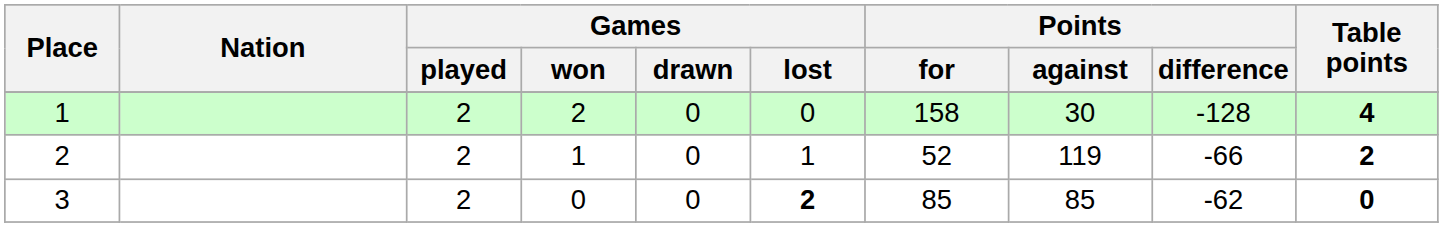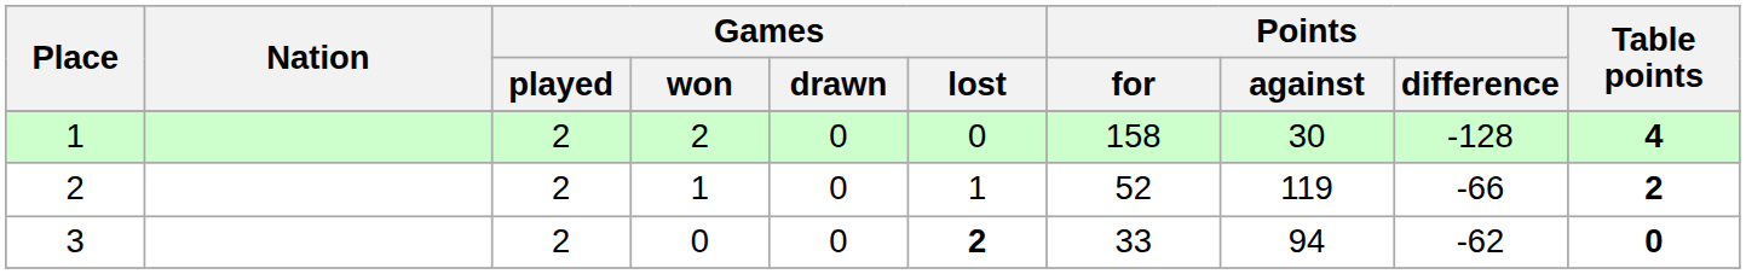 <table class="wikitable">
 <tr>
 <th rowspan=2 width="8%">Place</th>
 <th rowspan=2 width="20%">Nation</th>
 <th colspan=4 width="32%">Games</th>
 <th colspan=3 width="30%">Points</th>
 <th rowspan=2 width="10%">Table<br>points</th>
 </tr>
 <tr>
 <th width="8%">played</th>
 <th width="8%">won</th>
 <th width="8%">drawn</th>
 <th width="8%">lost</th>
 <th width="10%">for</th>
 <th width="10%">against</th>
 <th width="10%">difference</th>
 </tr>
 <tr>
 </tr>
 <tr bgcolor=#ccffcc align=center>
 <td>1</td>
 <td align=left></td>
 <td>2</td>
 <td>2</td>
 <td>0</td>
 <td>0</td>
 <td>158</td>
 <td>30</td>
 <td>-128</td>
 <td><strong>4</strong></td>
 </tr>
 <tr bgcolor=#ffffff align=center>
 <td>2</td>
 <td align=left></td>
 <td>2</td>
 <td>1</td>
 <td>0</td>
 <td>1</td>
 <td>52</td>
 <td>119</td>
 <td>-66</td>
 <td><strong>2</strong></td>
 </tr>
 <tr bgcolor=#ffffff align=center>
 <td>3</td>
 <td align=left></td>
 <td>2</td>
 <td>0</td>
 <td>0</td>
 <td><strong>2</strong></td>
-<td>85</td>
-<td>85</td>
+<td>33</td>
+<td>94</td>
 <td>-62</td>
 <td><strong>0</strong></td>
 </tr>
 </table>
